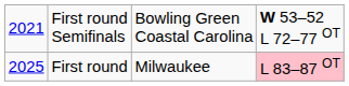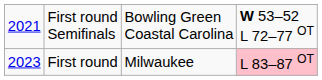 <table class="wikitable">
 <tr>
 <td><a href='#'>2021</a></td>
 <td>First round<br>Semifinals</td>
 <td>Bowling Green<br>Coastal Carolina</td>
 <td><strong>W</strong> 53–52<br> L 72–77 <sup>OT</sup></td>
 </tr>
 <tr>
-<td><a href='#'>2025</a></td>
+<td><a href='#'>2023</a></td>
 <td>First round</td>
 <td>Milwaukee</td>
 <td style="background: pink;">L 83–87 <sup>OT</sup></td>
 </tr>
 </table>
